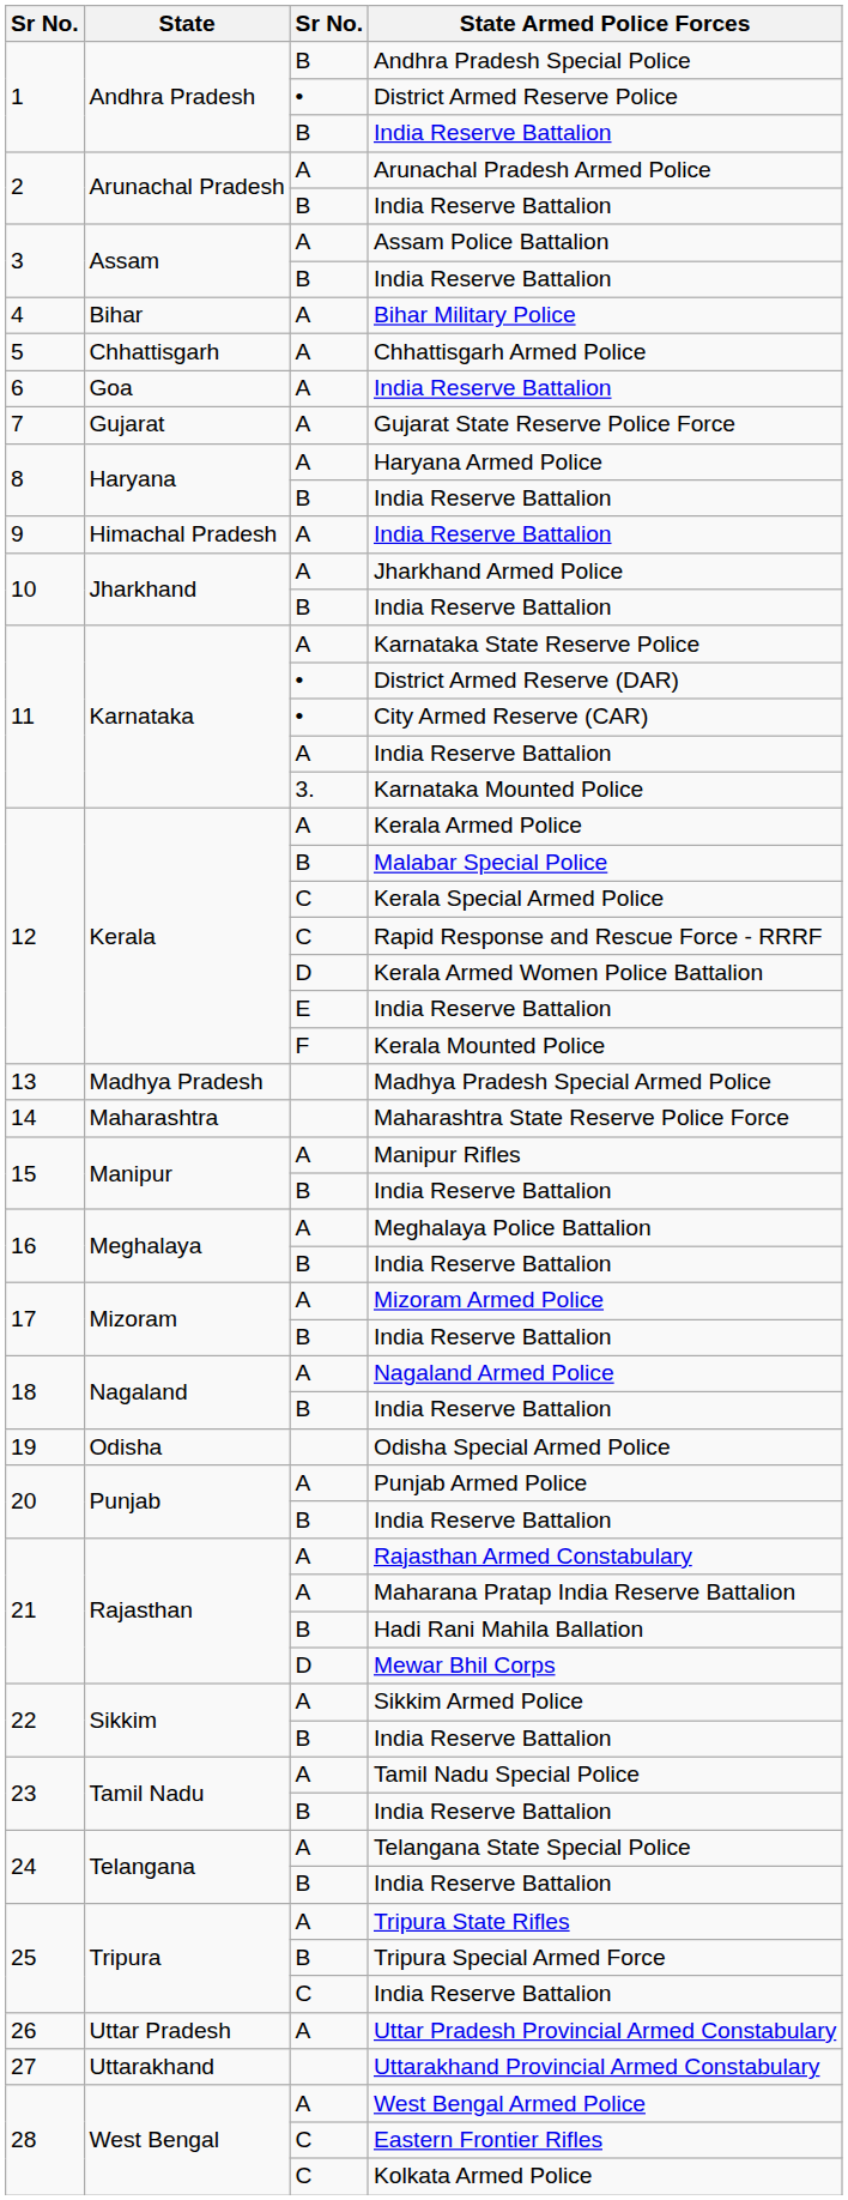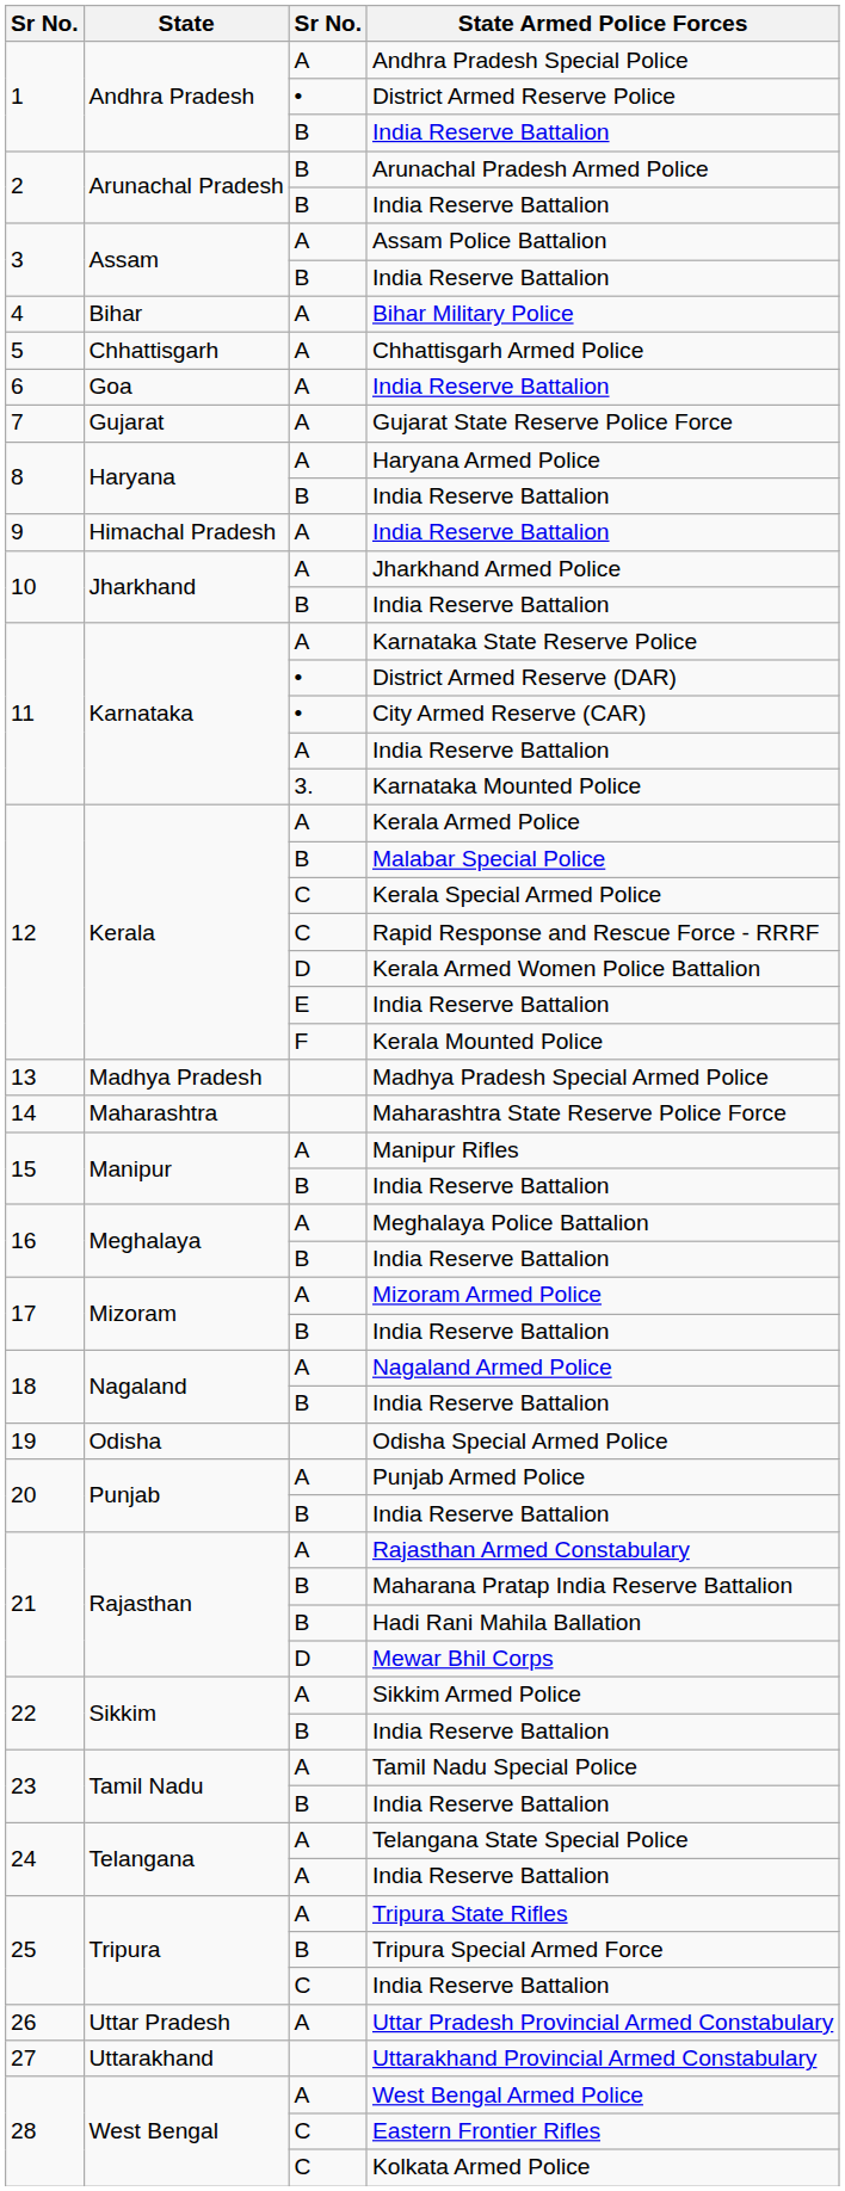 <table class="wikitable">
 <tr>
 <th>Sr No.</th>
 <th>State</th>
 <th>Sr No.</th>
 <th>State Armed Police Forces</th>
 </tr>
 <tr>
 <td rowspan="3">1</td>
 <td rowspan="3">Andhra Pradesh</td>
-<td>B</td>
+<td>A</td>
 <td>Andhra Pradesh Special Police</td>
 </tr>
 <tr>
 <td>•</td>
 <td>District Armed Reserve Police</td>
 </tr>
 <tr>
 <td>B</td>
 <td><a href='#'>India Reserve Battalion</a></td>
 </tr>
 <tr>
 <td rowspan="2">2</td>
 <td rowspan="2">Arunachal Pradesh</td>
-<td>A</td>
+<td>B</td>
 <td>Arunachal Pradesh Armed Police</td>
 </tr>
 <tr>
 <td>B</td>
 <td>India Reserve Battalion</td>
 </tr>
 <tr>
 <td rowspan="2">3</td>
 <td rowspan="2">Assam</td>
 <td>A</td>
 <td>Assam Police Battalion</td>
 </tr>
 <tr>
 <td>B</td>
 <td>India Reserve Battalion</td>
 </tr>
 <tr>
 <td>4</td>
 <td>Bihar</td>
 <td>A</td>
 <td><a href='#'>Bihar Military Police</a></td>
 </tr>
 <tr>
 <td>5</td>
 <td>Chhattisgarh</td>
 <td>A</td>
 <td>Chhattisgarh Armed Police</td>
 </tr>
 <tr>
 <td>6</td>
 <td>Goa</td>
 <td>A</td>
 <td><a href='#'>India Reserve Battalion</a></td>
 </tr>
 <tr>
 <td>7</td>
 <td>Gujarat</td>
 <td>A</td>
 <td>Gujarat State Reserve Police Force</td>
 </tr>
 <tr>
 <td rowspan="2">8</td>
 <td rowspan="2">Haryana</td>
 <td>A</td>
 <td>Haryana Armed Police</td>
 </tr>
 <tr>
 <td>B</td>
 <td>India Reserve Battalion</td>
 </tr>
 <tr>
 <td>9</td>
 <td>Himachal Pradesh</td>
 <td>A</td>
 <td><a href='#'>India Reserve Battalion</a></td>
 </tr>
 <tr>
 <td rowspan="2">10</td>
 <td rowspan="2">Jharkhand</td>
 <td>A</td>
 <td>Jharkhand Armed Police</td>
 </tr>
 <tr>
 <td>B</td>
 <td>India Reserve Battalion</td>
 </tr>
 <tr>
 <td rowspan="5">11</td>
 <td rowspan="5">Karnataka</td>
 <td>A</td>
 <td>Karnataka State Reserve Police</td>
 </tr>
 <tr>
 <td>•</td>
 <td>District Armed Reserve (DAR)</td>
 </tr>
 <tr>
 <td>•</td>
 <td>City Armed Reserve (CAR)</td>
 </tr>
 <tr>
 <td>A</td>
 <td>India Reserve Battalion</td>
 </tr>
 <tr>
 <td>3.</td>
 <td>Karnataka Mounted Police</td>
 </tr>
 <tr>
 <td rowspan="7">12</td>
 <td rowspan="7">Kerala</td>
 <td>A</td>
 <td>Kerala Armed Police</td>
 </tr>
 <tr>
 <td>B</td>
 <td><a href='#'>Malabar Special Police</a></td>
 </tr>
 <tr>
 <td>C</td>
 <td>Kerala Special Armed Police</td>
 </tr>
 <tr>
 <td>C</td>
 <td>Rapid Response and Rescue Force - RRRF</td>
 </tr>
 <tr>
 <td>D</td>
 <td>Kerala Armed Women Police Battalion</td>
 </tr>
 <tr>
 <td>E</td>
 <td>India Reserve Battalion</td>
 </tr>
 <tr>
 <td>F</td>
 <td>Kerala Mounted Police</td>
 </tr>
 <tr>
 <td>13</td>
 <td>Madhya Pradesh</td>
 <td></td>
 <td>Madhya Pradesh Special Armed Police</td>
 </tr>
 <tr>
 <td>14</td>
 <td>Maharashtra</td>
 <td></td>
 <td>Maharashtra State Reserve Police Force</td>
 </tr>
 <tr>
 <td rowspan="2">15</td>
 <td rowspan="2">Manipur</td>
 <td>A</td>
 <td>Manipur Rifles</td>
 </tr>
 <tr>
 <td>B</td>
 <td>India Reserve Battalion</td>
 </tr>
 <tr>
 <td rowspan="2">16</td>
 <td rowspan="2">Meghalaya</td>
 <td>A</td>
 <td>Meghalaya Police Battalion</td>
 </tr>
 <tr>
 <td>B</td>
 <td>India Reserve Battalion</td>
 </tr>
 <tr>
 <td rowspan="2">17</td>
 <td rowspan="2">Mizoram</td>
 <td>A</td>
 <td><a href='#'>Mizoram Armed Police</a></td>
 </tr>
 <tr>
 <td>B</td>
 <td>India Reserve Battalion</td>
 </tr>
 <tr>
 <td rowspan="2">18</td>
 <td rowspan="2">Nagaland</td>
 <td>A</td>
 <td><a href='#'>Nagaland Armed Police</a></td>
 </tr>
 <tr>
 <td>B</td>
 <td>India Reserve Battalion</td>
 </tr>
 <tr>
 <td>19</td>
 <td>Odisha</td>
 <td></td>
 <td>Odisha Special Armed Police</td>
 </tr>
 <tr>
 <td rowspan="2">20</td>
 <td rowspan="2">Punjab</td>
 <td>A</td>
 <td>Punjab Armed Police</td>
 </tr>
 <tr>
 <td>B</td>
 <td>India Reserve Battalion</td>
 </tr>
 <tr>
 <td rowspan="4">21</td>
 <td rowspan="4">Rajasthan</td>
 <td>A</td>
 <td><a href='#'>Rajasthan Armed Constabulary</a></td>
 </tr>
 <tr>
-<td>A</td>
+<td>B</td>
 <td>Maharana Pratap India Reserve Battalion </td>
 </tr>
 <tr>
 <td>B</td>
 <td>Hadi Rani Mahila Ballation</td>
 </tr>
 <tr>
 <td>D</td>
 <td><a href='#'>Mewar Bhil Corps</a></td>
 </tr>
 <tr>
 <td rowspan="2">22</td>
 <td rowspan="2">Sikkim</td>
 <td>A</td>
 <td>Sikkim Armed Police</td>
 </tr>
 <tr>
 <td>B</td>
 <td>India Reserve Battalion</td>
 </tr>
 <tr>
 <td rowspan="2">23</td>
 <td rowspan="2">Tamil Nadu</td>
 <td>A</td>
 <td>Tamil Nadu Special Police</td>
 </tr>
 <tr>
 <td>B</td>
 <td>India Reserve Battalion</td>
 </tr>
 <tr>
 <td rowspan="2">24</td>
 <td rowspan="2">Telangana</td>
 <td>A</td>
 <td>Telangana State Special Police</td>
 </tr>
 <tr>
-<td>B</td>
+<td>A</td>
 <td>India Reserve Battalion</td>
 </tr>
 <tr>
 <td rowspan="3">25</td>
 <td rowspan="3">Tripura</td>
 <td>A</td>
 <td><a href='#'>Tripura State Rifles</a></td>
 </tr>
 <tr>
 <td>B</td>
 <td>Tripura Special Armed Force</td>
 </tr>
 <tr>
 <td>C</td>
 <td>India Reserve Battalion</td>
 </tr>
 <tr>
 <td rowspan="1">26</td>
 <td rowspan="1">Uttar Pradesh</td>
 <td>A</td>
 <td><a href='#'>Uttar Pradesh Provincial Armed Constabulary</a></td>
 </tr>
 <tr>
 <td>27</td>
 <td>Uttarakhand</td>
 <td></td>
 <td><a href='#'>Uttarakhand Provincial Armed Constabulary</a></td>
 </tr>
 <tr>
 <td rowspan="3">28</td>
 <td rowspan="3">West Bengal</td>
 <td>A</td>
 <td><a href='#'>West Bengal Armed Police</a></td>
 </tr>
 <tr>
 <td>C</td>
 <td><a href='#'>Eastern Frontier Rifles</a></td>
 </tr>
 <tr>
 <td>C</td>
 <td>Kolkata Armed Police</td>
 </tr>
 </table>
